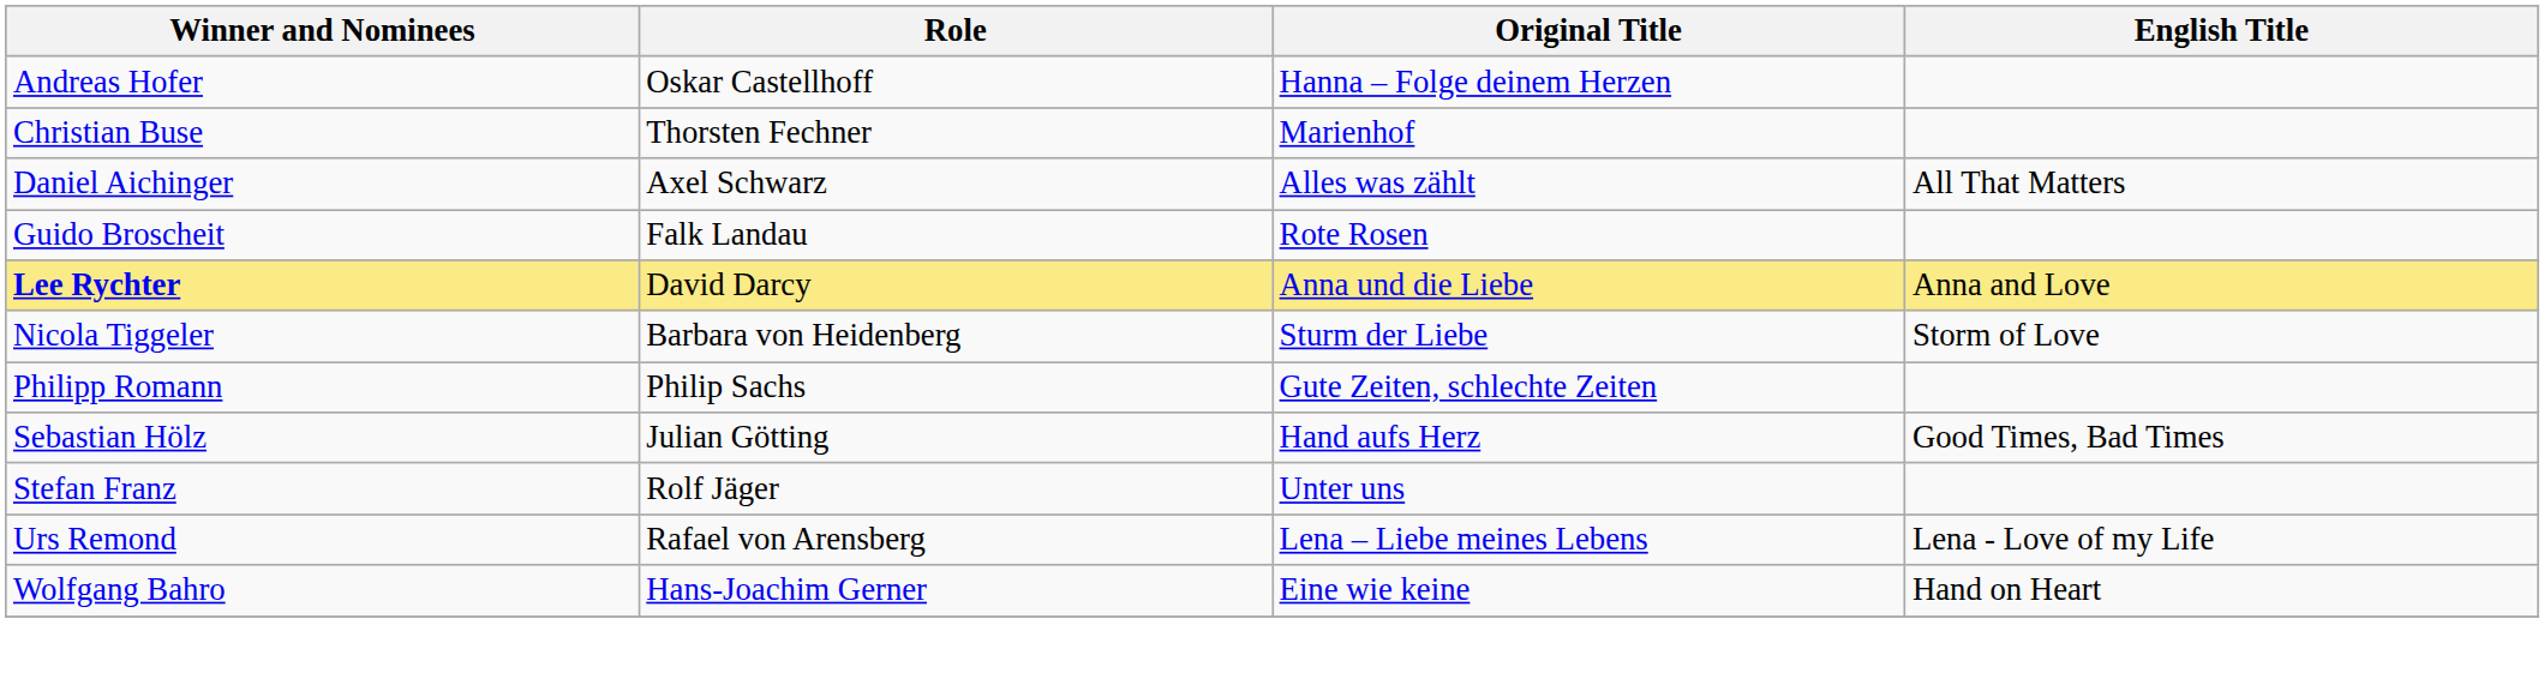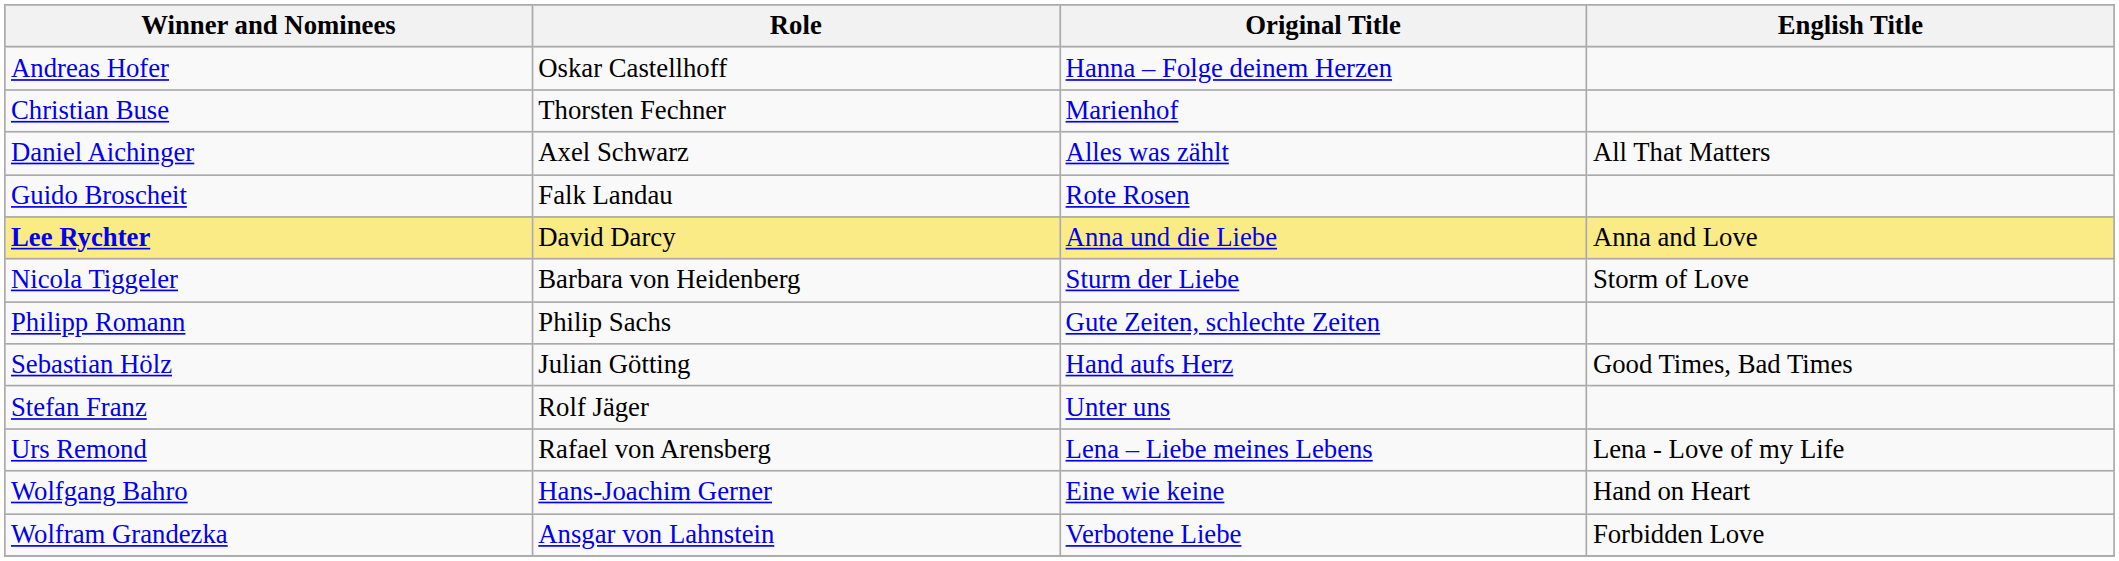 <table class="wikitable" width="100%">
 <tr bgcolor="#bebebe">
 <th width="25%">Winner and Nominees</th>
 <th width="25%">Role</th>
 <th width="25%">Original Title</th>
 <th width="25%">English Title</th>
 </tr>
 <tr>
 <td><a href='#'>Andreas Hofer</a></td>
 <td>Oskar Castellhoff</td>
 <td><a href='#'>Hanna – Folge deinem Herzen</a></td>
 <td></td>
 </tr>
 <tr>
 <td><a href='#'>Christian Buse</a></td>
 <td>Thorsten Fechner</td>
 <td><a href='#'>Marienhof</a></td>
 <td></td>
 </tr>
 <tr>
 <td><a href='#'>Daniel Aichinger</a></td>
 <td>Axel Schwarz</td>
 <td><a href='#'>Alles was zählt</a></td>
 <td>All That Matters</td>
 </tr>
 <tr>
 <td><a href='#'>Guido Broscheit</a></td>
 <td>Falk Landau</td>
 <td><a href='#'>Rote Rosen</a></td>
 <td></td>
 </tr>
 <tr style="background:#FAEB86">
 <td><strong><a href='#'>Lee Rychter</a></strong></td>
 <td>David Darcy</td>
 <td><a href='#'>Anna und die Liebe</a></td>
 <td>Anna and Love</td>
 </tr>
 <tr>
 <td><a href='#'>Nicola Tiggeler</a></td>
 <td>Barbara von Heidenberg</td>
 <td><a href='#'>Sturm der Liebe</a></td>
 <td>Storm of Love</td>
 </tr>
 <tr>
 <td><a href='#'>Philipp Romann</a></td>
 <td>Philip Sachs</td>
 <td><a href='#'>Gute Zeiten, schlechte Zeiten</a></td>
 <td></td>
 </tr>
 <tr>
 <td><a href='#'>Sebastian Hölz</a></td>
 <td>Julian Götting</td>
 <td><a href='#'>Hand aufs Herz</a></td>
 <td>Good Times, Bad Times</td>
 </tr>
 <tr>
 <td><a href='#'>Stefan Franz</a></td>
 <td>Rolf Jäger</td>
 <td><a href='#'>Unter uns</a></td>
 <td></td>
 </tr>
 <tr>
 <td><a href='#'>Urs Remond</a></td>
 <td>Rafael von Arensberg</td>
 <td><a href='#'>Lena – Liebe meines Lebens</a></td>
 <td>Lena - Love of my Life</td>
 </tr>
 <tr>
 <td><a href='#'>Wolfgang Bahro</a></td>
 <td><a href='#'>Hans-Joachim Gerner</a></td>
 <td><a href='#'>Eine wie keine</a></td>
 <td>Hand on Heart</td>
 </tr>
 <tr>
+<td><a href='#'>Wolfram Grandezka</a></td>
+<td><a href='#'>Ansgar von Lahnstein</a></td>
+<td><a href='#'>Verbotene Liebe</a></td>
+<td>Forbidden Love</td>
+</tr>
+<tr>
 </tr>
 </table>
